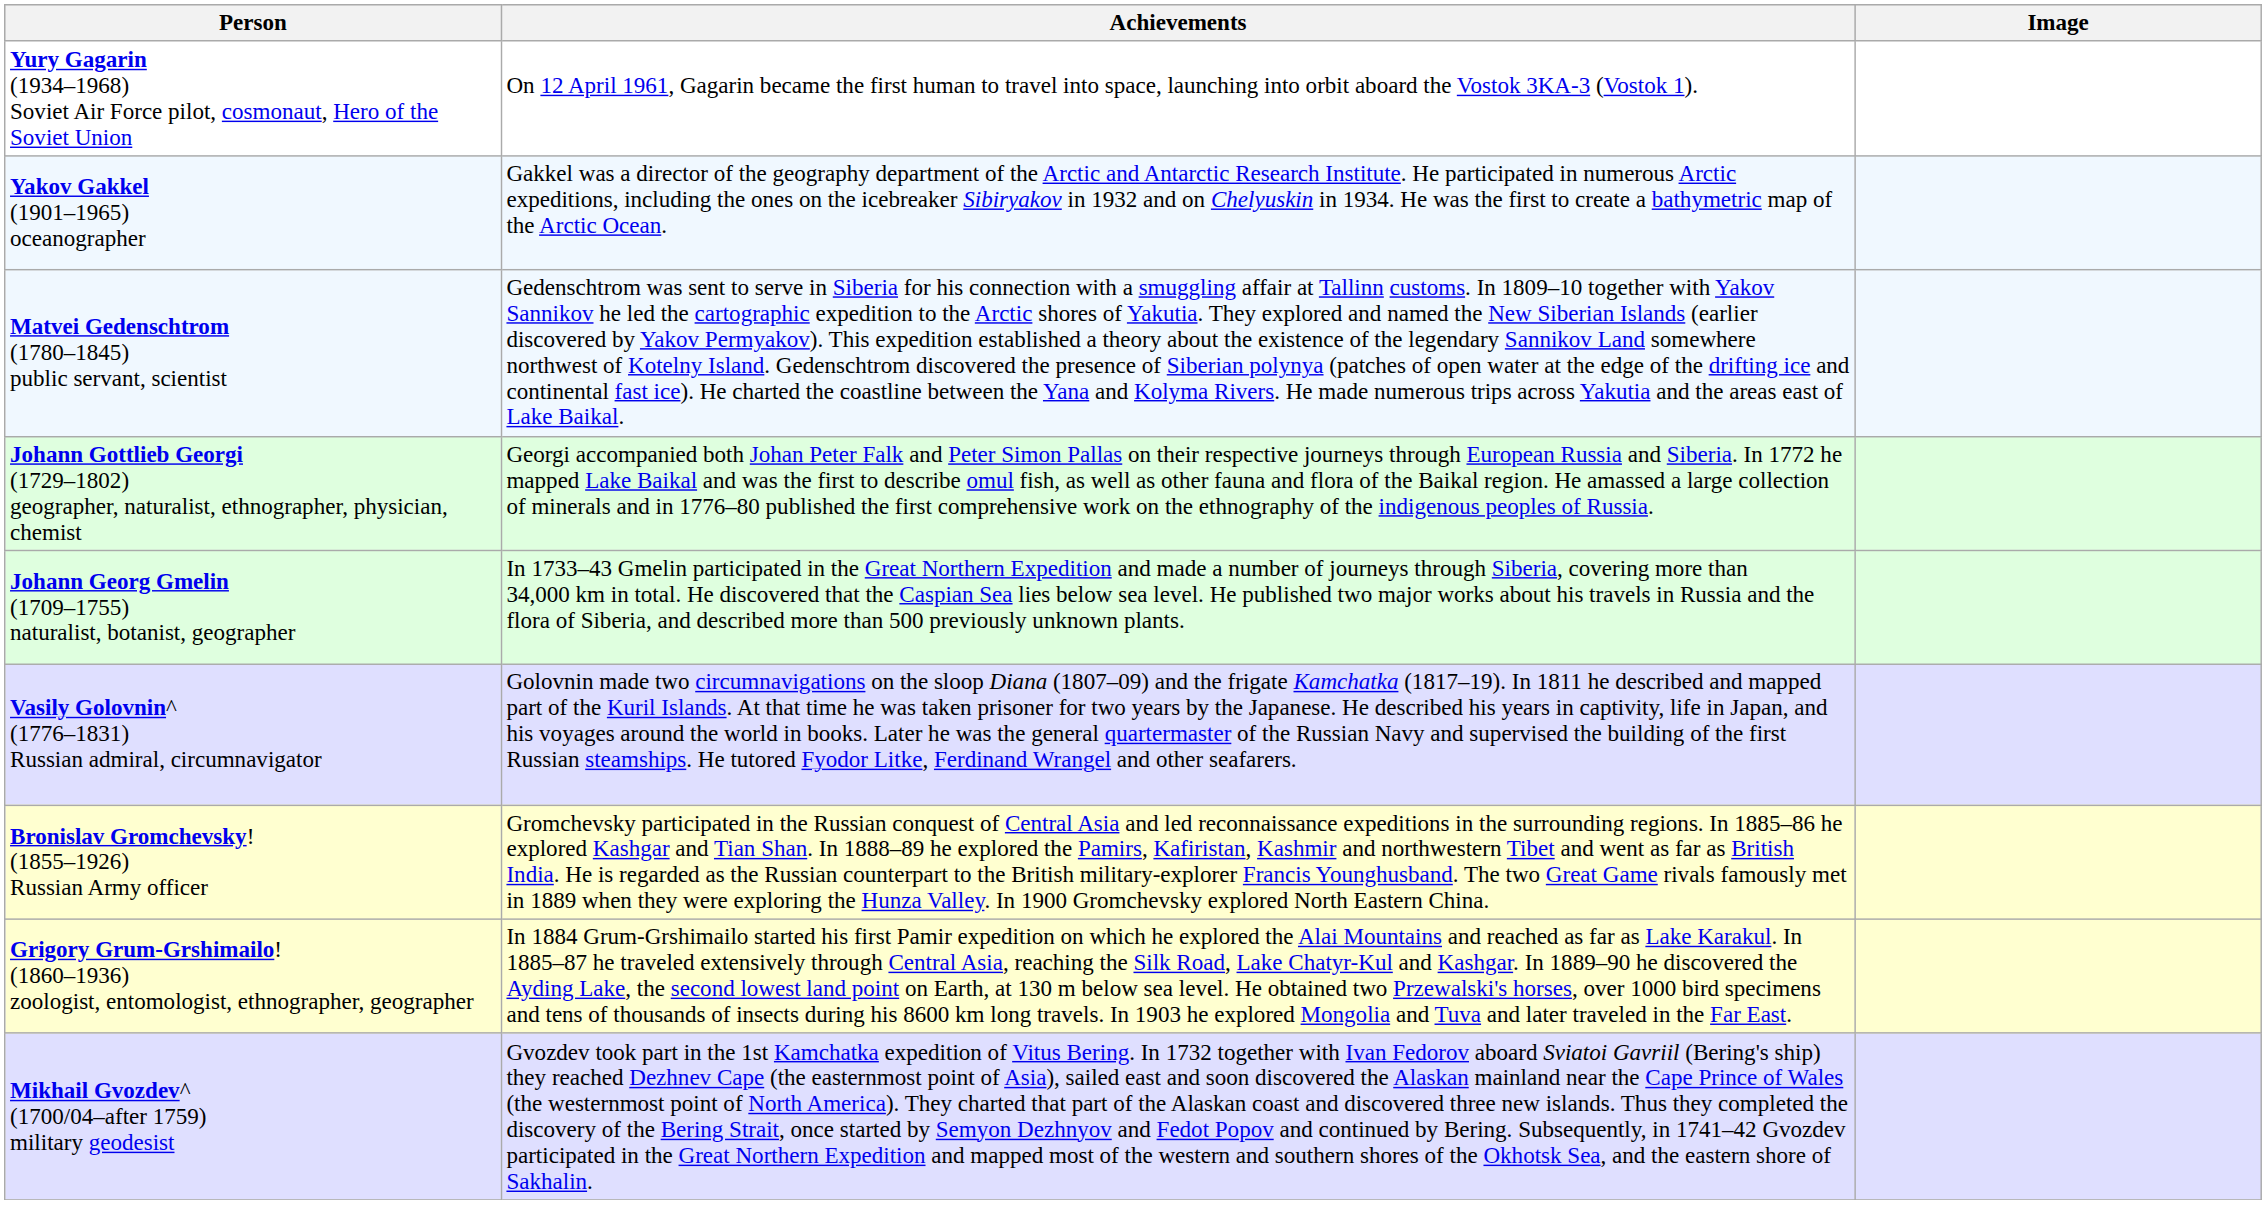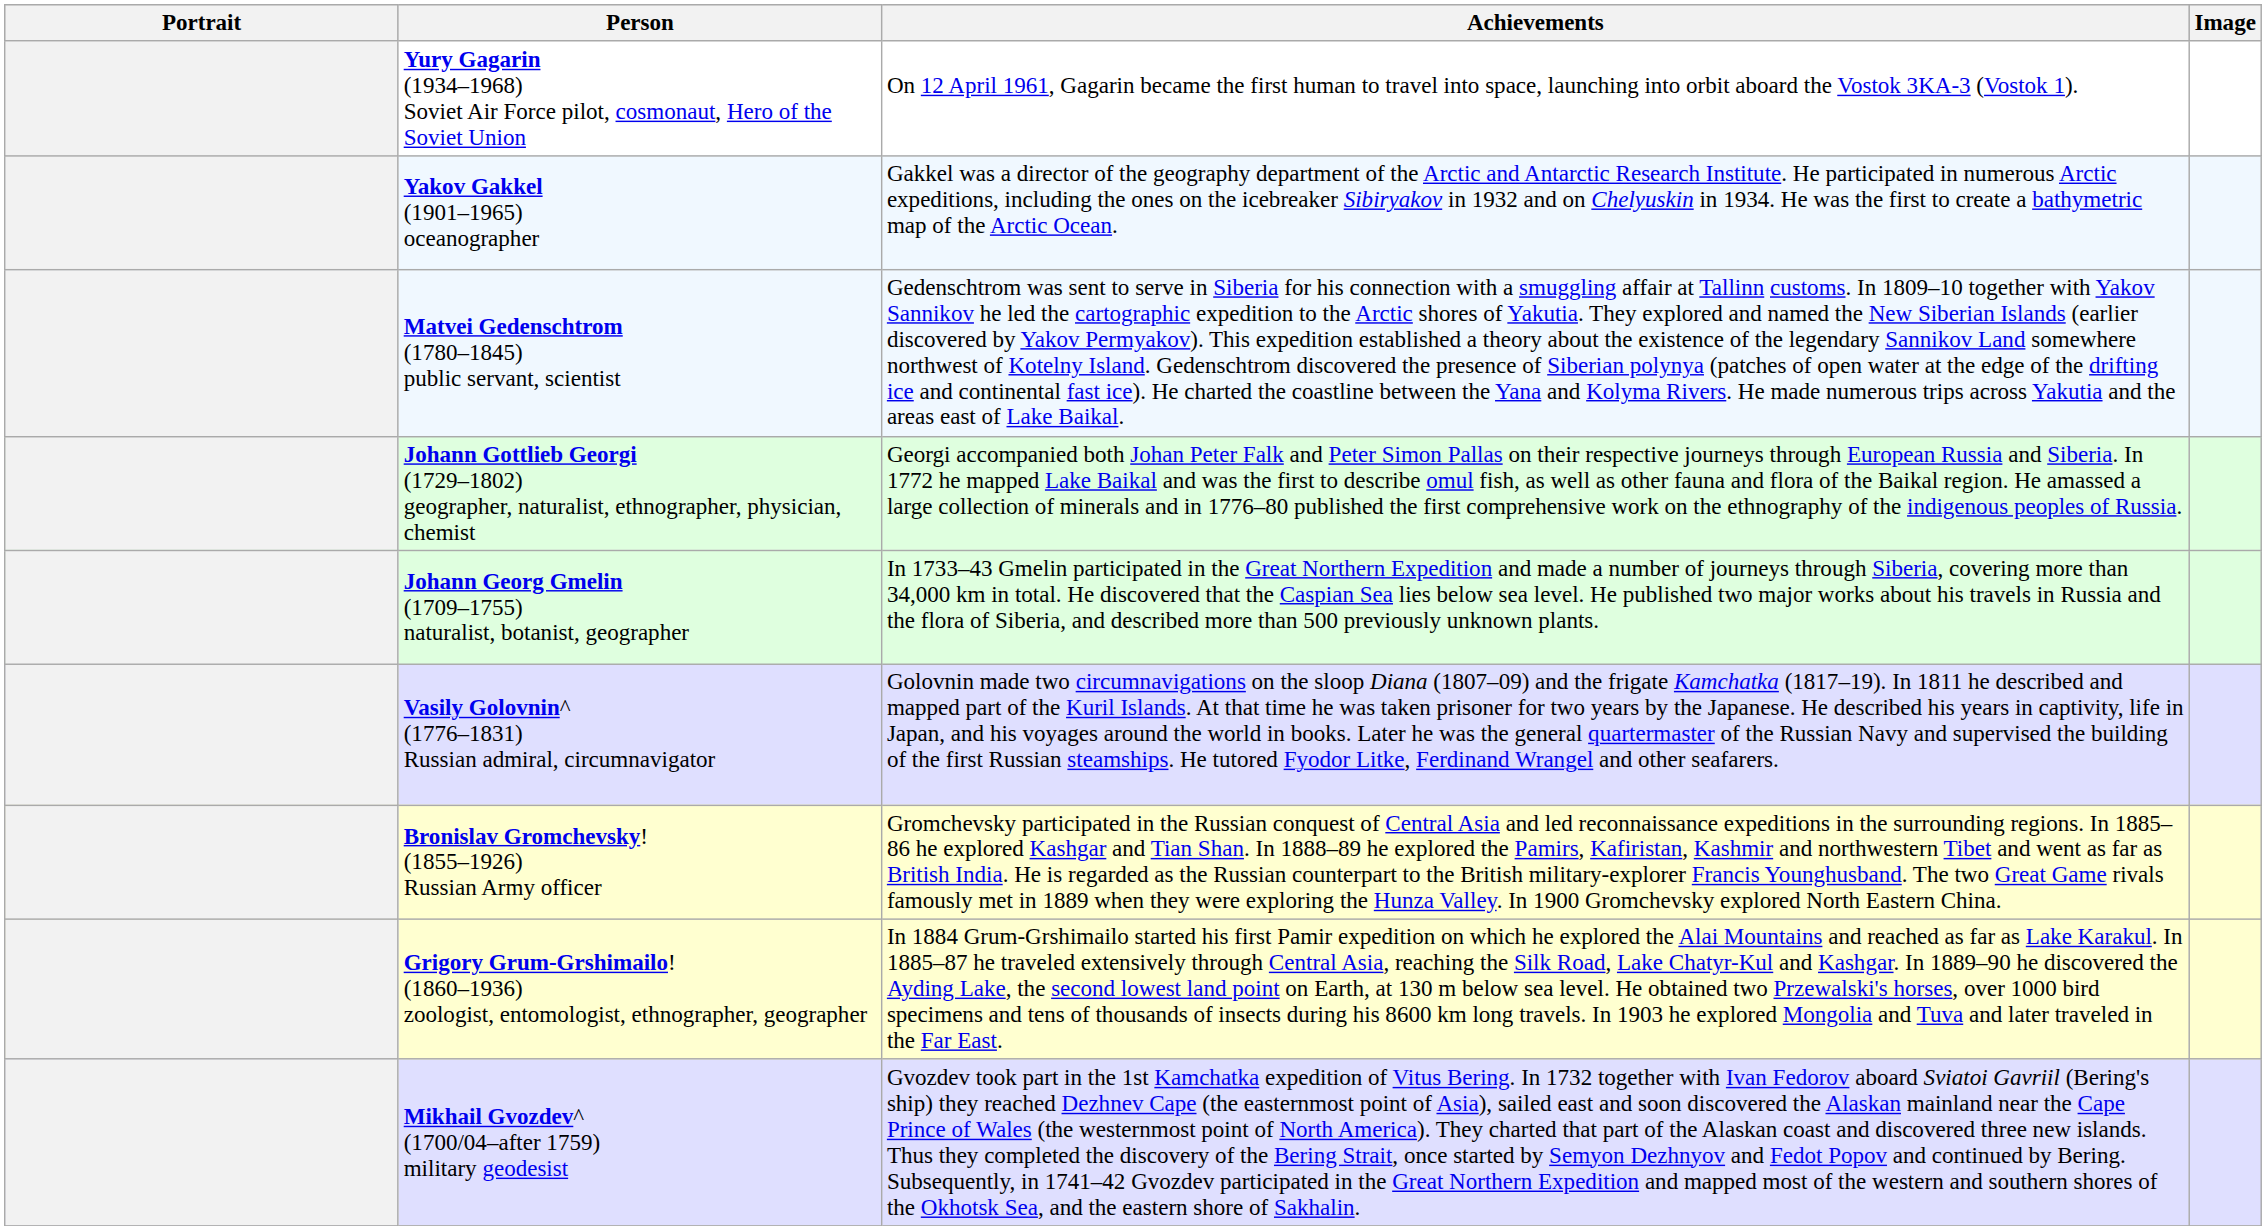 <table class="wikitable">
 <tr style="background:#ccc;">
+<th scope="col" width=18%>Portrait</th>
 <th scope="col" width=22%>Person</th>
 <th scope="col" width=60%>Achievements</th>
 <th scope="col">Image</th>
 </tr>
 <tr style="background:#FFFFFF;">
+<th scope="row" align=center></th>
 <td><strong><a href='#'>Yury Gagarin</a></strong><br> (1934–1968)<br>Soviet Air Force pilot, <a href='#'>cosmonaut</a>, <a href='#'>Hero of the Soviet Union</a></td>
 <td>On <a href='#'>12 April 1961</a>, Gagarin became the first human to travel into space, launching into orbit aboard the <a href='#'>Vostok 3KA-3</a> (<a href='#'>Vostok 1</a>).<br><br></td>
 <td align=center></td>
 </tr>
 <tr style="background:#f0f8ff;">
+<th scope="row"></th>
 <td><strong><a href='#'>Yakov Gakkel</a></strong><br>(1901–1965)<br>oceanographer</td>
 <td>Gakkel was a director of the geography department of the <a href='#'>Arctic and Antarctic Research Institute</a>. He participated in numerous <a href='#'>Arctic</a> expeditions, including the ones on the icebreaker <em><a href='#'>Sibiryakov</a></em> in 1932 and on <em><a href='#'>Chelyuskin</a></em> in 1934. He was the first to create a <a href='#'>bathymetric</a> map of the <a href='#'>Arctic Ocean</a>.<br><br></td>
 <td align=center></td>
 </tr>
 <tr style="background:#f0f8ff;">
+<th scope="row"></th>
 <td><strong><a href='#'>Matvei Gedenschtrom</a></strong><br>(1780–1845)<br>public servant, scientist</td>
 <td>Gedenschtrom was sent to serve in <a href='#'>Siberia</a> for his connection with a <a href='#'>smuggling</a> affair at <a href='#'>Tallinn</a> <a href='#'>customs</a>. In 1809–10 together with <a href='#'>Yakov Sannikov</a> he led the <a href='#'>cartographic</a> expedition to the <a href='#'>Arctic</a> shores of <a href='#'>Yakutia</a>. They explored and named the <a href='#'>New Siberian Islands</a> (earlier discovered by <a href='#'>Yakov Permyakov</a>). This expedition established a theory about the existence of the legendary <a href='#'>Sannikov Land</a> somewhere northwest of <a href='#'>Kotelny Island</a>. Gedenschtrom discovered the presence of <a href='#'>Siberian polynya</a> (patches of open water at the edge of the <a href='#'>drifting ice</a> and continental <a href='#'>fast ice</a>). He charted the coastline between the <a href='#'>Yana</a> and <a href='#'>Kolyma Rivers</a>. He made numerous trips across <a href='#'>Yakutia</a> and the areas east of <a href='#'>Lake Baikal</a>.</td>
 <td align=center></td>
 </tr>
 <tr style="background:#dfffdf;">
+<th scope="row" align=center></th>
 <td><strong><a href='#'>Johann Gottlieb Georgi</a></strong><br>(1729–1802)<br>geographer, naturalist, ethnographer, physician, chemist</td>
 <td>Georgi accompanied both <a href='#'>Johan Peter Falk</a> and <a href='#'>Peter Simon Pallas</a> on their respective journeys through <a href='#'>European Russia</a> and <a href='#'>Siberia</a>. In 1772 he mapped <a href='#'>Lake Baikal</a> and was the first to describe <a href='#'>omul</a> fish, as well as other fauna and flora of the Baikal region. He amassed a large collection of minerals and in 1776–80 published the first comprehensive work on the ethnography of the <a href='#'>indigenous peoples of Russia</a>.<br><br></td>
 <td align=center></td>
 </tr>
 <tr style="background:#dfffdf;">
+<th scope="row" align=center></th>
 <td><strong><a href='#'>Johann Georg Gmelin</a></strong><br>(1709–1755)<br>naturalist, botanist, geographer</td>
 <td>In 1733–43 Gmelin participated in the <a href='#'>Great Northern Expedition</a> and made a number of journeys through <a href='#'>Siberia</a>, covering more than 34,000 km in total. He discovered that the <a href='#'>Caspian Sea</a> lies below sea level. He published two major works about his travels in Russia and the flora of Siberia, and described more than 500 previously unknown plants.<br><br></td>
 <td align=center></td>
 </tr>
 <tr style="background:#dfdfff;">
+<th scope="row" align=center></th>
 <td><strong><a href='#'>Vasily Golovnin</a></strong>^<br>(1776–1831)<br>Russian admiral, circumnavigator</td>
 <td>Golovnin made two <a href='#'>circumnavigations</a> on the sloop <em>Diana</em> (1807–09) and the frigate <em><a href='#'>Kamchatka</a></em> (1817–19). In 1811 he described and mapped part of the <a href='#'>Kuril Islands</a>. At that time he was taken prisoner for two years by the Japanese. He described his years in captivity, life in Japan, and his voyages around the world in books. Later he was the general <a href='#'>quartermaster</a> of the Russian Navy and supervised the building of the first Russian <a href='#'>steamships</a>. He tutored <a href='#'>Fyodor Litke</a>, <a href='#'>Ferdinand Wrangel</a> and other seafarers.<br><br></td>
 <td align=center></td>
 </tr>
 <tr style="background:#ffffd0;">
+<th scope="row" align=center></th>
 <td><strong><a href='#'>Bronislav Gromchevsky</a></strong>!<br>(1855–1926)<br>Russian Army officer</td>
 <td>Gromchevsky participated in the Russian conquest of <a href='#'>Central Asia</a> and led reconnaissance expeditions in the surrounding regions. In 1885–86 he explored <a href='#'>Kashgar</a> and <a href='#'>Tian Shan</a>. In 1888–89 he explored the <a href='#'>Pamirs</a>, <a href='#'>Kafiristan</a>, <a href='#'>Kashmir</a> and northwestern <a href='#'>Tibet</a> and went as far as <a href='#'>British India</a>. He is regarded as the Russian counterpart to the British military-explorer <a href='#'>Francis Younghusband</a>. The two <a href='#'>Great Game</a> rivals famously met in 1889 when they were exploring the <a href='#'>Hunza Valley</a>. In 1900 Gromchevsky explored North Eastern China.</td>
 <td align=center></td>
 </tr>
 <tr style="background:#ffffd0;">
+<th scope="row" align=center></th>
 <td><strong><a href='#'>Grigory Grum-Grshimailo</a></strong>!<br>(1860–1936)<br>zoologist, entomologist, ethnographer, geographer</td>
 <td>In 1884 Grum-Grshimailo started his first Pamir expedition on which he explored the <a href='#'>Alai Mountains</a> and reached as far as <a href='#'>Lake Karakul</a>. In 1885–87 he traveled extensively through <a href='#'>Central Asia</a>, reaching the <a href='#'>Silk Road</a>, <a href='#'>Lake Chatyr-Kul</a> and <a href='#'>Kashgar</a>. In 1889–90 he discovered the <a href='#'>Ayding Lake</a>, the <a href='#'>second lowest land point</a> on Earth, at 130 m below sea level. He obtained two <a href='#'>Przewalski's horses</a>, over 1000 bird specimens and tens of thousands of insects during his 8600 km long travels. In 1903 he explored <a href='#'>Mongolia</a> and <a href='#'>Tuva</a> and later traveled in the <a href='#'>Far East</a>.</td>
 <td align=center></td>
 </tr>
 <tr style="background:#dfdfff;">
+<th scope="row"></th>
 <td><strong><a href='#'>Mikhail Gvozdev</a></strong>^<br>(1700/04–after 1759)<br>military <a href='#'>geodesist</a></td>
 <td>Gvozdev took part in the 1st <a href='#'>Kamchatka</a> expedition of <a href='#'>Vitus Bering</a>. In 1732 together with <a href='#'>Ivan Fedorov</a> aboard <em>Sviatoi Gavriil</em> (Bering's ship) they reached <a href='#'>Dezhnev Cape</a> (the easternmost point of <a href='#'>Asia</a>), sailed east and soon discovered the <a href='#'>Alaskan</a> mainland near the <a href='#'>Cape Prince of Wales</a> (the westernmost point of <a href='#'>North America</a>). They charted that part of the Alaskan coast and discovered three new islands. Thus they completed the discovery of the <a href='#'>Bering Strait</a>, once started by <a href='#'>Semyon Dezhnyov</a> and <a href='#'>Fedot Popov</a> and continued by Bering. Subsequently, in 1741–42 Gvozdev participated in the <a href='#'>Great Northern Expedition</a> and mapped most of the western and southern shores of the <a href='#'>Okhotsk Sea</a>, and the eastern shore of <a href='#'>Sakhalin</a>.</td>
 <td align=center></td>
 </tr>
 </table>
